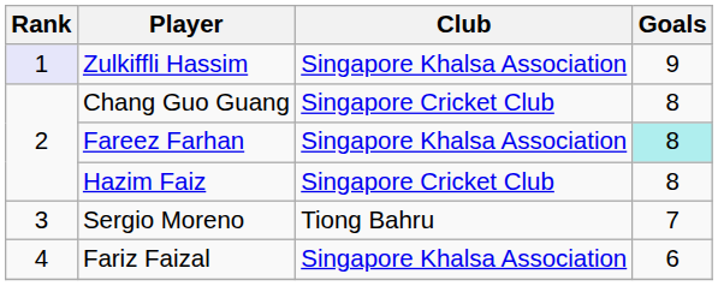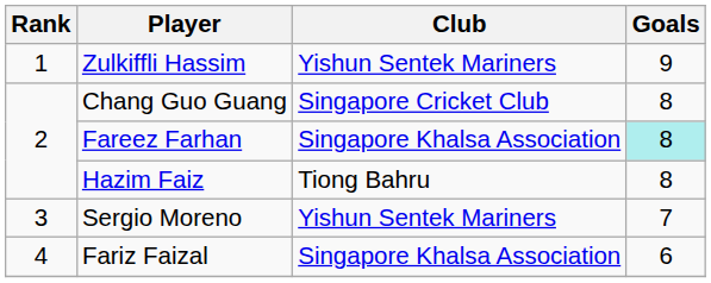 <table class="wikitable" style="font-size:100%">
 <tr>
 <th>Rank</th>
 <th>Player</th>
 <th>Club</th>
 <th>Goals</th>
 </tr>
 <tr>
-<td align="center" rowspan="1" style="background: lavender;">1</td>
+<td align="center" rowspan="1">1</td>
 <td><a href='#'>Zulkiffli Hassim</a></td>
-<td><a href='#'>Singapore Khalsa Association</a></td>
+<td><a href='#'> Yishun Sentek Mariners</a></td>
 <td align="center">9</td>
 </tr>
 <tr>
 <td align="center" rowspan="3">2</td>
 <td>Chang Guo Guang</td>
 <td><a href='#'>Singapore Cricket Club</a></td>
 <td align="center">8</td>
 </tr>
 <tr>
 <td><a href='#'>Fareez Farhan</a></td>
 <td><a href='#'>Singapore Khalsa Association</a></td>
 <td align="center" style="background: paleturquoise;">8</td>
 </tr>
 <tr>
 <td><a href='#'>Hazim Faiz</a></td>
-<td><a href='#'>Singapore Cricket Club</a></td>
+<td>Tiong Bahru</td>
 <td align="center">8</td>
 </tr>
 <tr>
 <td align="center" rowspan="1">3</td>
 <td>Sergio Moreno</td>
-<td>Tiong Bahru</td>
+<td><a href='#'> Yishun Sentek Mariners</a></td>
 <td align="center">7</td>
 </tr>
 <tr>
 <td align="center" rowspan="1">4</td>
 <td>Fariz Faizal</td>
 <td><a href='#'>Singapore Khalsa Association</a></td>
 <td align="center">6</td>
 </tr>
 <tr>
 </tr>
 </table>
